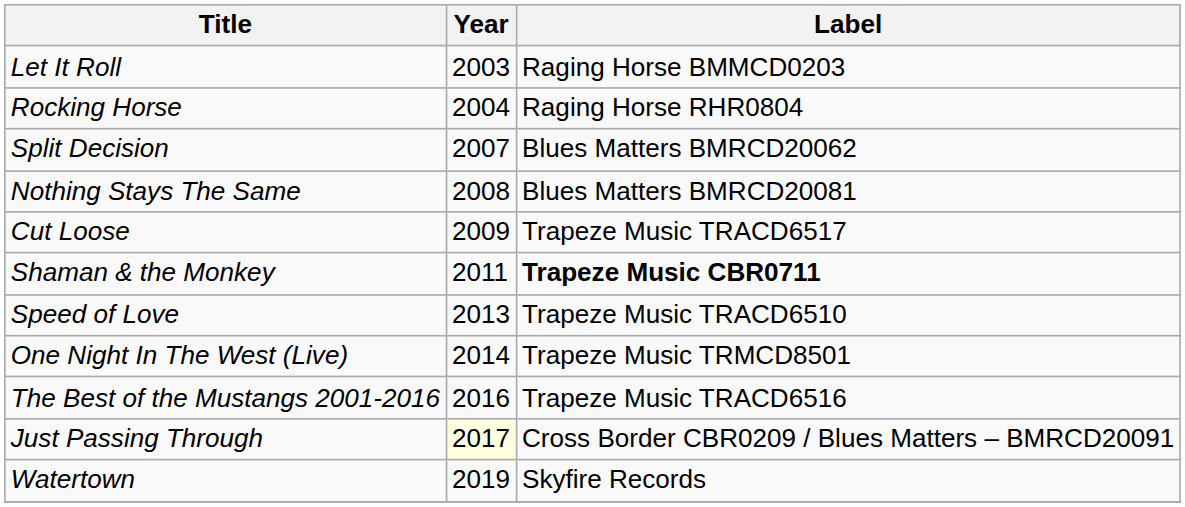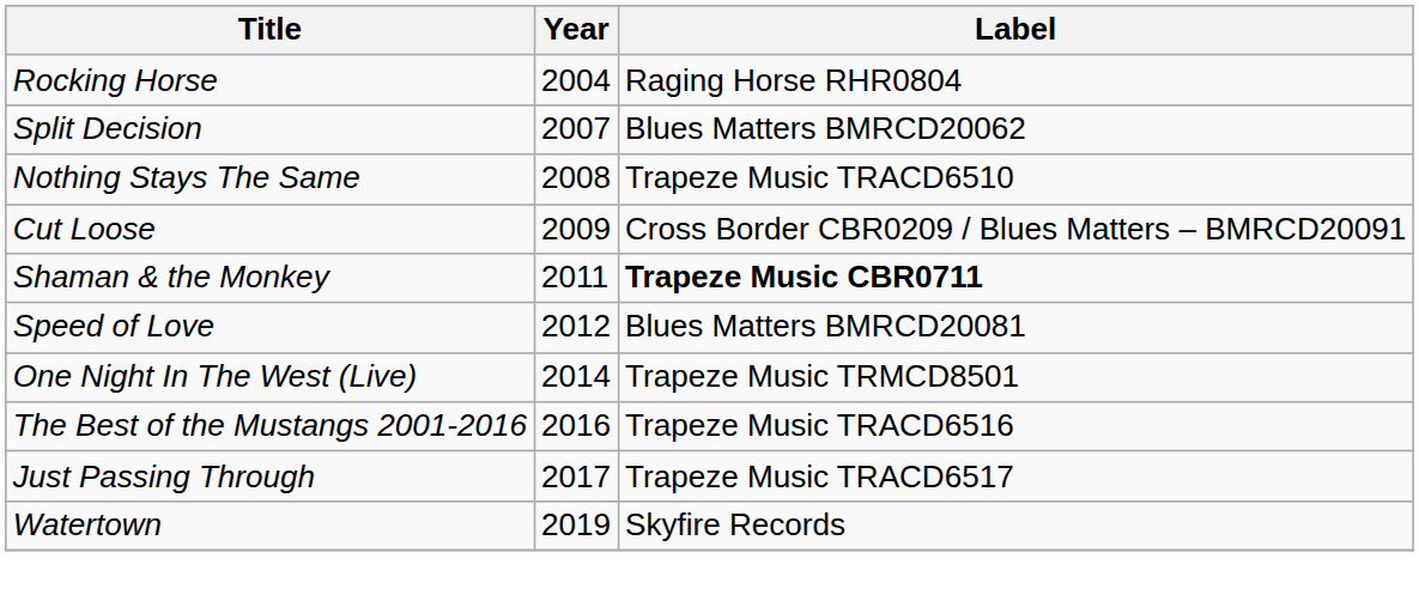 <table class="wikitable">
 <tr>
 <th>Title</th>
 <th>Year</th>
 <th>Label</th>
-</tr>
-<tr>
-<td><em>Let It Roll</em></td>
-<td>2003</td>
-<td>Raging Horse BMMCD0203</td>
 </tr>
 <tr>
 <td><em>Rocking Horse</em></td>
 <td>2004</td>
 <td>Raging Horse RHR0804</td>
 </tr>
 <tr>
 <td><em>Split Decision</em></td>
 <td>2007</td>
 <td>Blues Matters BMRCD20062</td>
 </tr>
 <tr>
 <td><em>Nothing Stays The Same</em></td>
 <td>2008</td>
-<td>Blues Matters BMRCD20081</td>
+<td>Trapeze Music TRACD6510</td>
 </tr>
 <tr>
 <td><em>Cut Loose</em></td>
 <td>2009</td>
-<td>Trapeze Music TRACD6517</td>
+<td>Cross Border CBR0209  / Blues Matters – BMRCD20091</td>
 </tr>
 <tr>
 <td><em>Shaman & the Monkey</em></td>
 <td>2011</td>
 <td><strong>Trapeze Music CBR0711</strong></td>
 </tr>
 <tr>
 <td><em>Speed of Love</em></td>
-<td>2013</td>
-<td>Trapeze Music TRACD6510</td>
+<td>2012</td>
+<td>Blues Matters BMRCD20081</td>
 </tr>
 <tr>
 <td><em>One Night In The West (Live)</em></td>
 <td>2014</td>
 <td>Trapeze Music TRMCD8501</td>
 </tr>
 <tr>
 <td><em>The Best of the Mustangs 2001-2016</em></td>
 <td>2016</td>
 <td>Trapeze Music TRACD6516</td>
 </tr>
 <tr>
 <td><em>Just Passing Through</em></td>
-<td style="background: lightyellow;">2017</td>
-<td>Cross Border CBR0209  / Blues Matters – BMRCD20091</td>
+<td>2017</td>
+<td>Trapeze Music TRACD6517</td>
 </tr>
 <tr>
 <td><em>Watertown</em></td>
 <td>2019</td>
 <td>Skyfire Records</td>
 </tr>
 <tr>
 </tr>
 </table>
